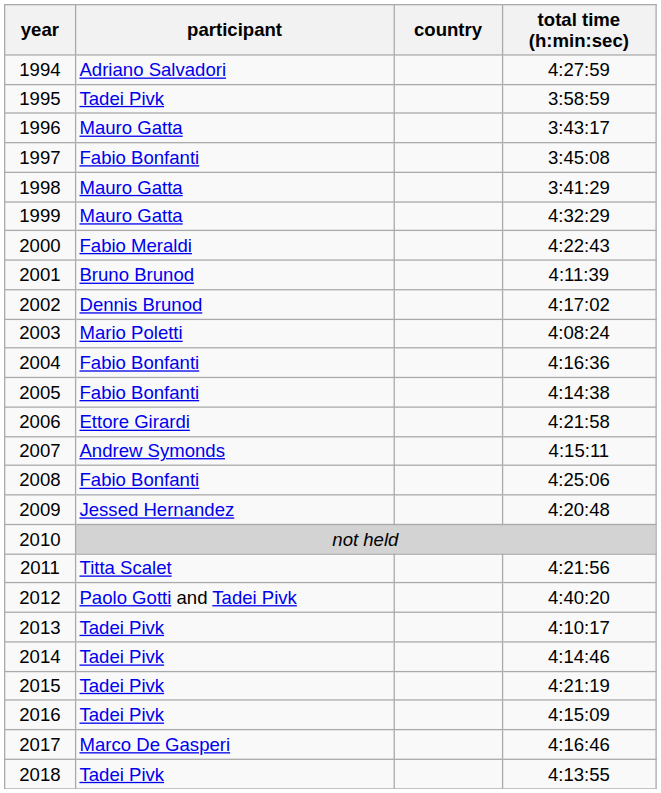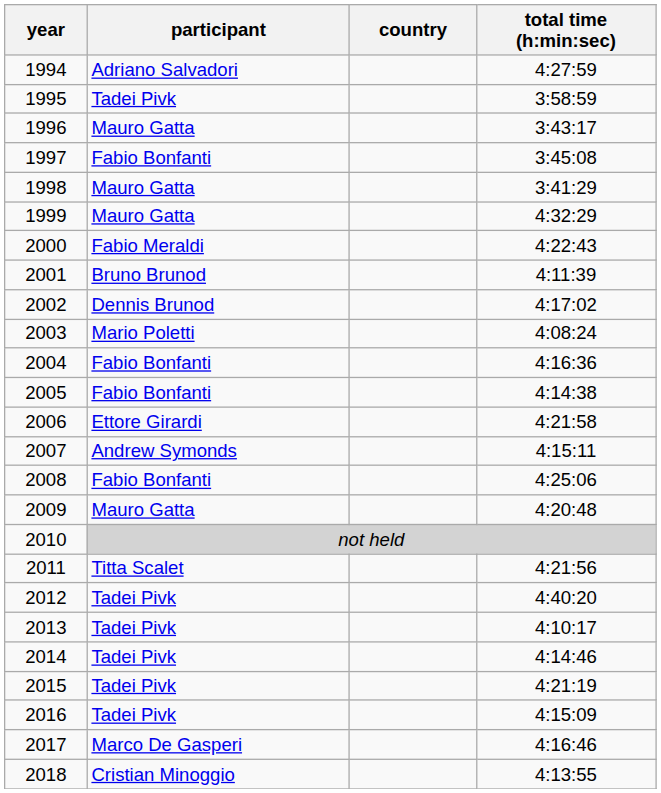 <table class="wikitable" width=40% style="font-size:90%; text-align:center;">
 <tr>
 <th>year</th>
 <th>participant</th>
 <th>country</th>
 <th>total time<br>(h:min:sec)</th>
 </tr>
 <tr>
 <td>1994</td>
 <td align=left><a href='#'>Adriano Salvadori</a></td>
 <td align=left></td>
 <td>4:27:59</td>
 </tr>
 <tr>
 <td>1995</td>
 <td align=left><a href='#'>Tadei Pivk</a></td>
 <td align=left></td>
 <td>3:58:59</td>
 </tr>
 <tr>
 <td>1996</td>
 <td align=left><a href='#'>Mauro Gatta</a></td>
 <td align=left></td>
 <td>3:43:17</td>
 </tr>
 <tr>
 <td>1997</td>
 <td align=left><a href='#'>Fabio Bonfanti</a></td>
 <td align=left></td>
 <td>3:45:08</td>
 </tr>
 <tr>
 <td>1998</td>
 <td align=left><a href='#'>Mauro Gatta</a></td>
 <td align=left></td>
 <td>3:41:29</td>
 </tr>
 <tr>
 <td>1999</td>
 <td align=left><a href='#'>Mauro Gatta</a></td>
 <td align=left></td>
 <td>4:32:29</td>
 </tr>
 <tr>
 <td>2000</td>
 <td align=left><a href='#'>Fabio Meraldi</a></td>
 <td align=left></td>
 <td>4:22:43</td>
 </tr>
 <tr>
 <td>2001</td>
 <td align=left><a href='#'>Bruno Brunod</a></td>
 <td align=left></td>
 <td>4:11:39</td>
 </tr>
 <tr>
 <td>2002</td>
 <td align=left><a href='#'>Dennis Brunod</a></td>
 <td align=left></td>
 <td>4:17:02</td>
 </tr>
 <tr>
 <td>2003</td>
 <td align=left><a href='#'>Mario Poletti</a></td>
 <td align=left></td>
 <td>4:08:24</td>
 </tr>
 <tr>
 <td>2004</td>
 <td align=left><a href='#'>Fabio Bonfanti</a></td>
 <td align=left></td>
 <td>4:16:36</td>
 </tr>
 <tr>
 <td>2005</td>
 <td align=left><a href='#'>Fabio Bonfanti</a></td>
 <td align=left></td>
 <td>4:14:38</td>
 </tr>
 <tr>
 <td>2006</td>
 <td align=left><a href='#'>Ettore Girardi</a></td>
 <td align=left></td>
 <td>4:21:58</td>
 </tr>
 <tr>
 <td>2007</td>
 <td align=left><a href='#'>Andrew Symonds</a></td>
 <td align=left></td>
 <td>4:15:11</td>
 </tr>
 <tr>
 <td>2008</td>
 <td align=left><a href='#'>Fabio Bonfanti</a></td>
 <td align=left></td>
 <td>4:25:06</td>
 </tr>
 <tr>
 <td>2009</td>
-<td align=left><a href='#'>Jessed Hernandez</a></td>
+<td align=left><a href='#'>Mauro Gatta</a></td>
 <td align=left></td>
 <td>4:20:48</td>
 </tr>
 <tr>
 <td>2010</td>
 <td align=center bgcolor=lightgrey colspan=3><em>not held</em></td>
 </tr>
 <tr>
 <td>2011</td>
 <td align=left><a href='#'>Titta Scalet</a></td>
 <td align=left></td>
 <td>4:21:56</td>
 </tr>
 <tr>
 <td>2012</td>
-<td align=left><a href='#'>Paolo Gotti</a> and <a href='#'>Tadei Pivk</a></td>
+<td align=left><a href='#'>Tadei Pivk</a></td>
 <td align=left></td>
 <td>4:40:20</td>
 </tr>
 <tr>
 <td>2013</td>
 <td align=left><a href='#'>Tadei Pivk</a></td>
 <td align=left></td>
 <td>4:10:17</td>
 </tr>
 <tr>
 <td>2014</td>
 <td align=left><a href='#'>Tadei Pivk</a></td>
 <td align=left></td>
 <td>4:14:46</td>
 </tr>
 <tr>
 <td>2015</td>
 <td align=left><a href='#'>Tadei Pivk</a></td>
 <td align=left></td>
 <td>4:21:19</td>
 </tr>
 <tr>
 <td>2016</td>
 <td align=left><a href='#'>Tadei Pivk</a></td>
 <td align=left></td>
 <td>4:15:09</td>
 </tr>
 <tr>
 <td>2017</td>
 <td align=left><a href='#'>Marco De Gasperi</a></td>
 <td align=left></td>
 <td>4:16:46</td>
 </tr>
 <tr>
 <td>2018</td>
-<td align=left><a href='#'>Tadei Pivk</a></td>
+<td align=left><a href='#'>Cristian Minoggio</a></td>
 <td align=left></td>
 <td>4:13:55</td>
 </tr>
 </table>
